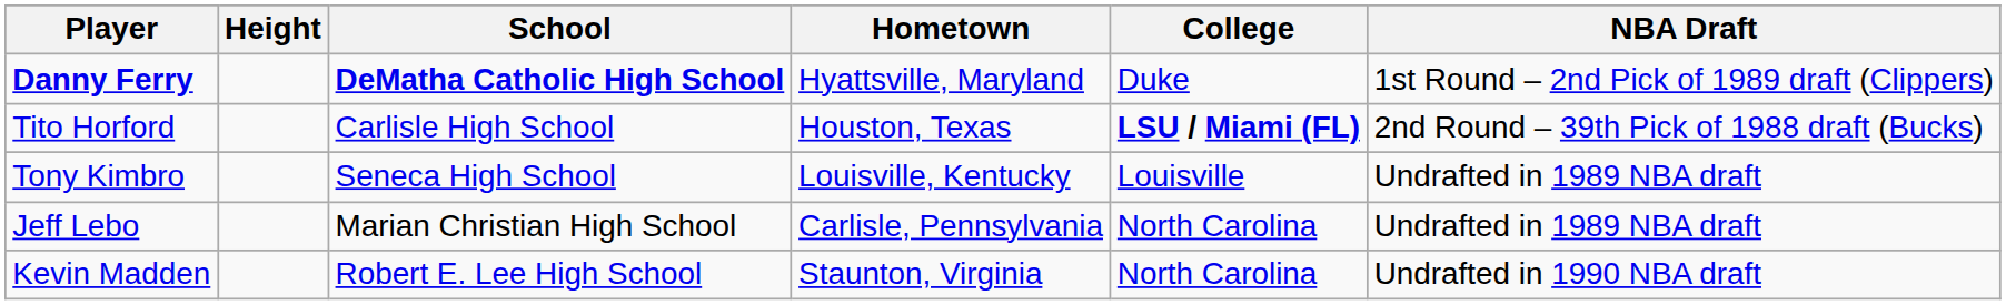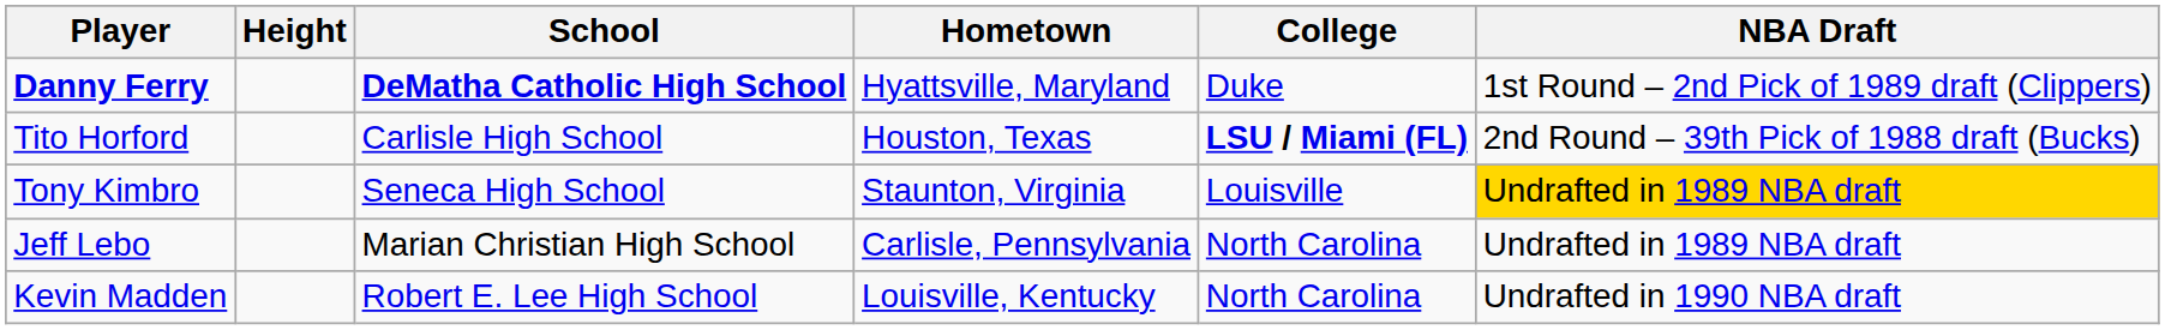 <table class="wikitable">
 <tr>
 <th>Player</th>
 <th>Height</th>
 <th>School</th>
 <th>Hometown</th>
 <th>College</th>
 <th>NBA Draft</th>
 </tr>
 <tr>
 <td><strong><a href='#'>Danny Ferry</a></strong></td>
 <td></td>
 <td><strong><a href='#'>DeMatha Catholic High School</a></strong></td>
 <td><a href='#'>Hyattsville, Maryland</a></td>
 <td><a href='#'>Duke</a></td>
 <td>1st Round – <a href='#'>2nd Pick of 1989 draft</a> (<a href='#'>Clippers</a>)</td>
 </tr>
 <tr>
 <td><a href='#'>Tito Horford</a></td>
 <td></td>
 <td><a href='#'>Carlisle High School</a></td>
 <td><a href='#'>Houston, Texas</a></td>
 <td><strong><a href='#'>LSU</a> / <a href='#'>Miami (FL)</a></strong></td>
 <td>2nd Round – <a href='#'>39th Pick of 1988 draft</a> (<a href='#'>Bucks</a>)</td>
 </tr>
 <tr>
 <td><a href='#'>Tony Kimbro</a></td>
 <td></td>
 <td><a href='#'>Seneca High School</a></td>
-<td><a href='#'>Louisville, Kentucky</a></td>
+<td><a href='#'>Staunton, Virginia</a></td>
 <td><a href='#'>Louisville</a></td>
-<td>Undrafted in <a href='#'>1989 NBA draft</a></td>
+<td style="background: gold;">Undrafted in <a href='#'>1989 NBA draft</a></td>
 </tr>
 <tr>
 <td><a href='#'>Jeff Lebo</a></td>
 <td></td>
 <td>Marian Christian High School</td>
 <td><a href='#'>Carlisle, Pennsylvania</a></td>
 <td><a href='#'>North Carolina</a></td>
 <td>Undrafted in <a href='#'>1989 NBA draft</a></td>
 </tr>
 <tr>
 <td><a href='#'>Kevin Madden</a></td>
 <td></td>
 <td><a href='#'>Robert E. Lee High School</a></td>
-<td><a href='#'>Staunton, Virginia</a></td>
+<td><a href='#'>Louisville, Kentucky</a></td>
 <td><a href='#'>North Carolina</a></td>
 <td>Undrafted in <a href='#'>1990 NBA draft</a></td>
 </tr>
 </table>
